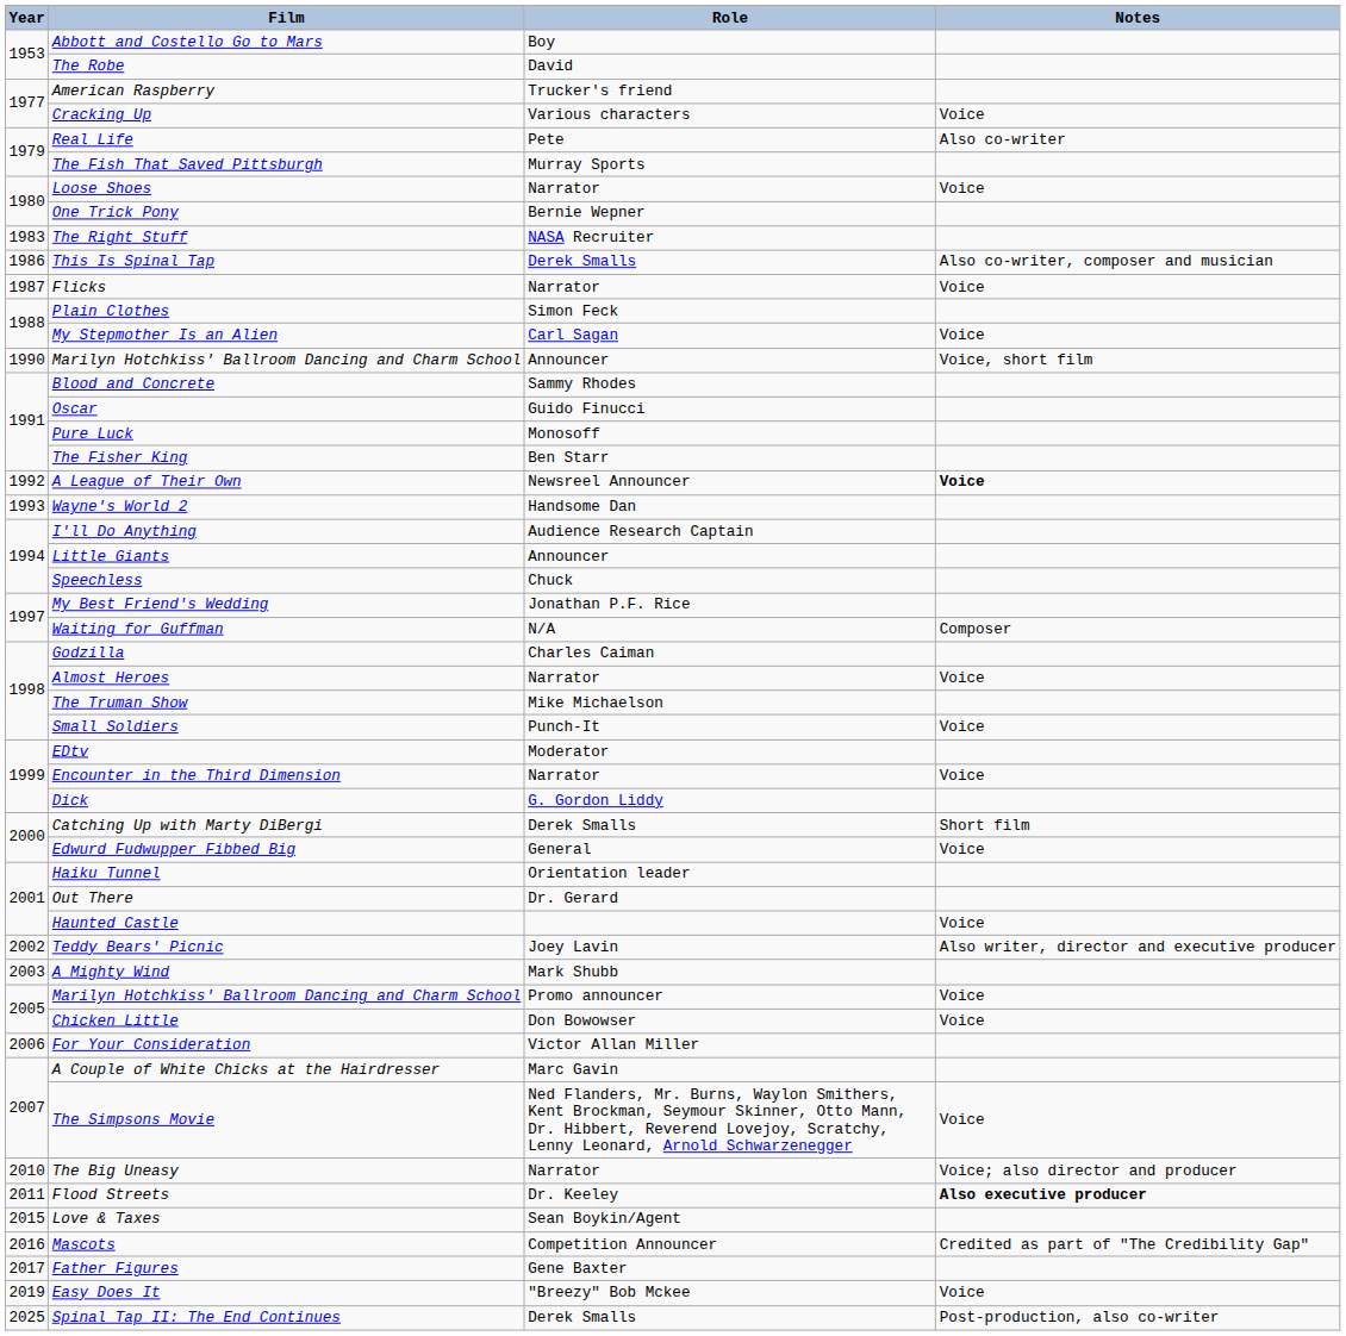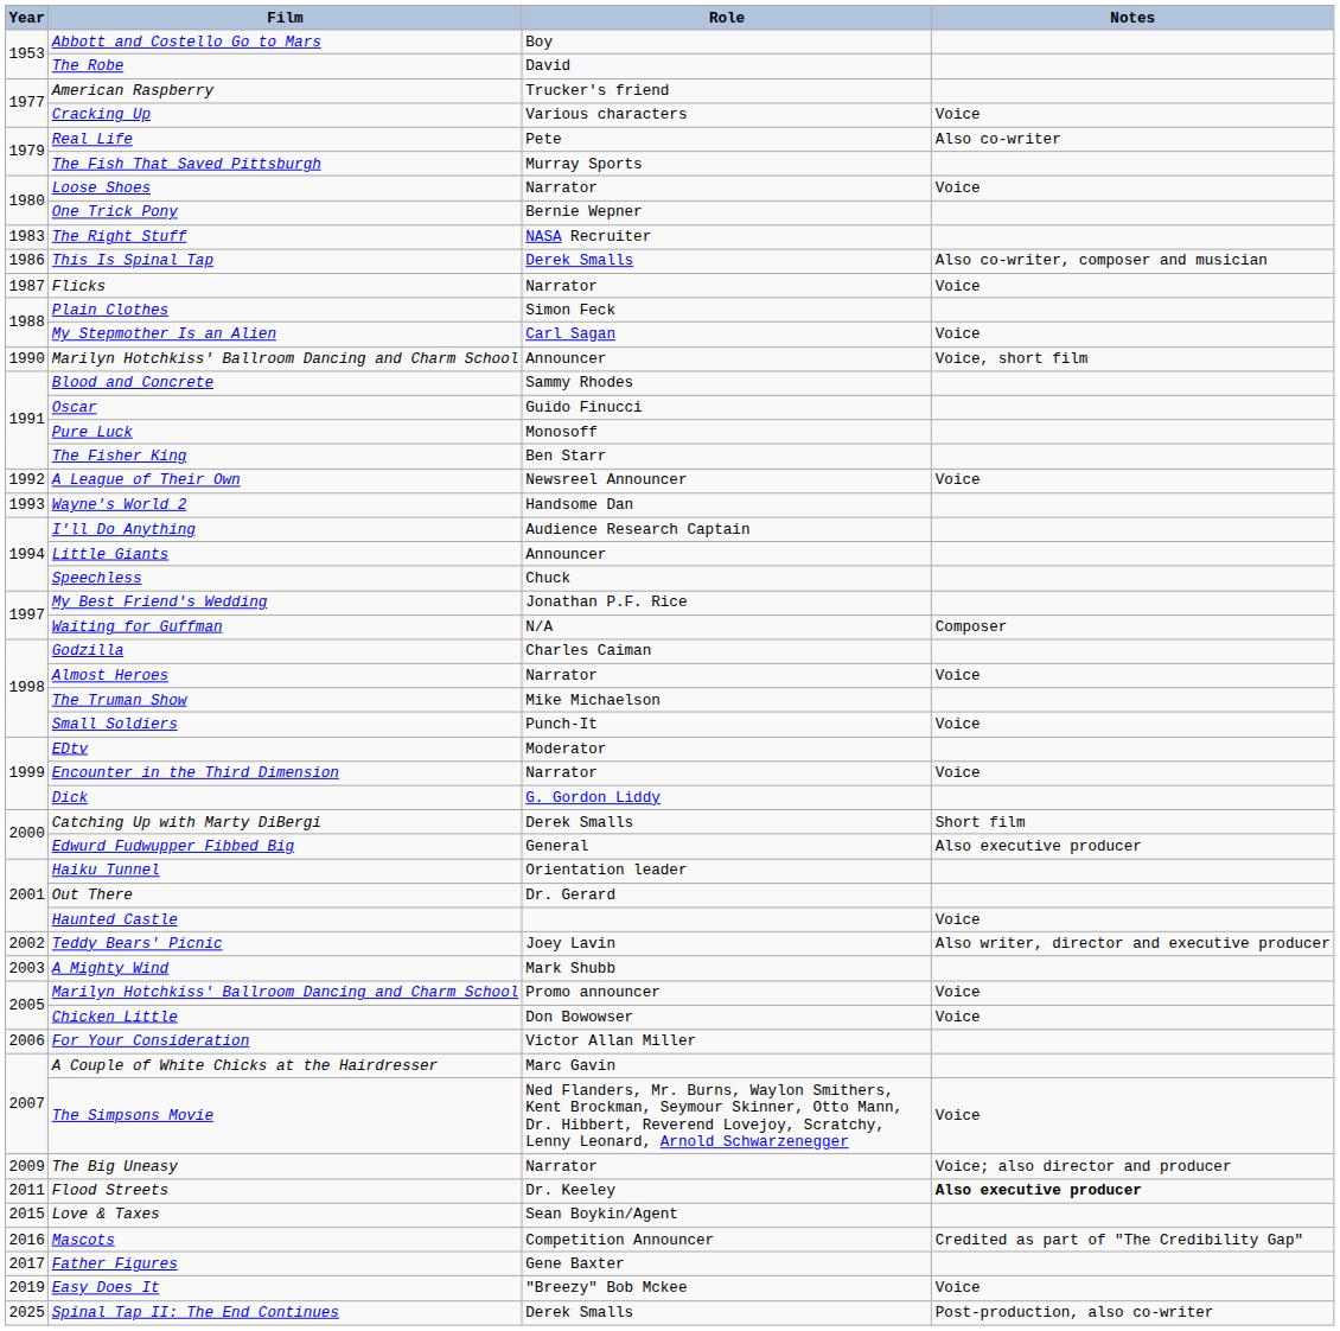 <table class="wikitable sortable">
 <tr style="text-align:center;">
 <th style="background:#B0C4DE;">Year</th>
 <th style="background:#B0C4DE;">Film</th>
 <th style="background:#B0C4DE;" width="350px">Role</th>
 <th style="background:#B0C4DE;">Notes</th>
 </tr>
 <tr>
 <td rowspan="2">1953</td>
 <td><em><a href='#'>Abbott and Costello Go to Mars</a></em></td>
 <td>Boy</td>
 <td></td>
 </tr>
 <tr>
 <td><em><a href='#'>The Robe</a></em></td>
 <td>David</td>
 <td></td>
 </tr>
 <tr>
 <td rowspan="2">1977</td>
 <td><em>American Raspberry</em></td>
 <td>Trucker's friend</td>
 <td></td>
 </tr>
 <tr>
 <td><em><a href='#'>Cracking Up</a></em></td>
 <td>Various characters</td>
 <td>Voice</td>
 </tr>
 <tr>
 <td rowspan="2">1979</td>
 <td><em><a href='#'>Real Life</a></em></td>
 <td>Pete</td>
 <td>Also co-writer</td>
 </tr>
 <tr>
 <td><em><a href='#'>The Fish That Saved Pittsburgh</a></em></td>
 <td>Murray Sports</td>
 <td></td>
 </tr>
 <tr>
 <td rowspan="2">1980</td>
 <td><em><a href='#'>Loose Shoes</a></em></td>
 <td>Narrator</td>
 <td>Voice</td>
 </tr>
 <tr>
 <td><em><a href='#'>One Trick Pony</a></em></td>
 <td>Bernie Wepner</td>
 <td></td>
 </tr>
 <tr>
 <td>1983</td>
 <td><em><a href='#'>The Right Stuff</a></em></td>
 <td><a href='#'>NASA</a> Recruiter</td>
 <td></td>
 </tr>
 <tr>
 <td>1986</td>
 <td><em><a href='#'>This Is Spinal Tap</a></em></td>
 <td><a href='#'>Derek Smalls</a></td>
 <td>Also co-writer, composer and musician</td>
 </tr>
 <tr>
 <td>1987</td>
 <td><em>Flicks</em></td>
 <td>Narrator</td>
 <td>Voice</td>
 </tr>
 <tr>
 <td rowspan="2">1988</td>
 <td><em><a href='#'>Plain Clothes</a></em></td>
 <td>Simon Feck</td>
 <td></td>
 </tr>
 <tr>
 <td><em><a href='#'>My Stepmother Is an Alien</a></em></td>
 <td><a href='#'>Carl Sagan</a></td>
 <td>Voice</td>
 </tr>
 <tr>
 <td>1990</td>
 <td><em>Marilyn Hotchkiss' Ballroom Dancing and Charm School</em></td>
 <td>Announcer</td>
 <td>Voice, short film</td>
 </tr>
 <tr>
 <td rowspan="4">1991</td>
 <td><em><a href='#'>Blood and Concrete</a></em></td>
 <td>Sammy Rhodes</td>
 <td></td>
 </tr>
 <tr>
 <td><em><a href='#'>Oscar</a></em></td>
 <td>Guido Finucci</td>
 <td></td>
 </tr>
 <tr>
 <td><em><a href='#'>Pure Luck</a></em></td>
 <td>Monosoff</td>
 <td></td>
 </tr>
 <tr>
 <td><em><a href='#'>The Fisher King</a></em></td>
 <td>Ben Starr</td>
 <td></td>
 </tr>
 <tr>
 <td>1992</td>
 <td><em><a href='#'>A League of Their Own</a></em></td>
 <td>Newsreel Announcer</td>
-<td><strong>Voice</strong></td>
+<td>Voice</td>
 </tr>
 <tr>
 <td>1993</td>
 <td><em><a href='#'>Wayne's World 2</a></em></td>
 <td>Handsome Dan</td>
 <td></td>
 </tr>
 <tr>
 <td rowspan="3">1994</td>
 <td><em><a href='#'>I'll Do Anything</a></em></td>
 <td>Audience Research Captain</td>
 <td></td>
 </tr>
 <tr>
 <td><em><a href='#'>Little Giants</a></em></td>
 <td>Announcer</td>
 <td></td>
 </tr>
 <tr>
 <td><em><a href='#'>Speechless</a></em></td>
 <td>Chuck</td>
 <td></td>
 </tr>
 <tr>
 <td rowspan="2">1997</td>
 <td><em><a href='#'>My Best Friend's Wedding</a></em></td>
 <td>Jonathan P.F. Rice</td>
 <td></td>
 </tr>
 <tr>
 <td><em><a href='#'>Waiting for Guffman</a></em></td>
 <td>N/A</td>
 <td>Composer</td>
 </tr>
 <tr>
 <td rowspan="4">1998</td>
 <td><em><a href='#'>Godzilla</a></em></td>
 <td>Charles Caiman</td>
 <td></td>
 </tr>
 <tr>
 <td><em><a href='#'>Almost Heroes</a></em></td>
 <td>Narrator</td>
 <td>Voice</td>
 </tr>
 <tr>
 <td><em><a href='#'>The Truman Show</a></em></td>
 <td>Mike Michaelson</td>
 <td></td>
 </tr>
 <tr>
 <td><em><a href='#'>Small Soldiers</a></em></td>
 <td>Punch-It</td>
 <td>Voice</td>
 </tr>
 <tr>
 <td rowspan="3">1999</td>
 <td><em><a href='#'>EDtv</a></em></td>
 <td>Moderator</td>
 <td></td>
 </tr>
 <tr>
 <td><em><a href='#'>Encounter in the Third Dimension</a></em></td>
 <td>Narrator</td>
 <td>Voice</td>
 </tr>
 <tr>
 <td><em><a href='#'>Dick</a></em></td>
 <td><a href='#'>G. Gordon Liddy</a></td>
 <td></td>
 </tr>
 <tr>
 <td rowspan="2">2000</td>
 <td><em>Catching Up with Marty DiBergi</em></td>
 <td>Derek Smalls</td>
 <td>Short film</td>
 </tr>
 <tr>
 <td><em><a href='#'>Edwurd Fudwupper Fibbed Big</a></em></td>
 <td>General</td>
-<td>Voice</td>
+<td>Also executive producer</td>
 </tr>
 <tr>
 <td rowspan="3">2001</td>
 <td><em><a href='#'>Haiku Tunnel</a></em></td>
 <td>Orientation leader</td>
 <td></td>
 </tr>
 <tr>
 <td><em>Out There</em></td>
 <td>Dr. Gerard</td>
 <td></td>
 </tr>
 <tr>
 <td><em><a href='#'>Haunted Castle</a></em></td>
 <td></td>
 <td>Voice</td>
 </tr>
 <tr>
 <td>2002</td>
 <td><em><a href='#'>Teddy Bears' Picnic</a></em></td>
 <td>Joey Lavin</td>
 <td>Also writer, director and executive producer</td>
 </tr>
 <tr>
 <td>2003</td>
 <td><em><a href='#'>A Mighty Wind</a></em></td>
 <td>Mark Shubb</td>
 <td></td>
 </tr>
 <tr>
 <td rowspan="2">2005</td>
 <td><em><a href='#'>Marilyn Hotchkiss' Ballroom Dancing and Charm School</a></em></td>
 <td>Promo announcer</td>
 <td>Voice</td>
 </tr>
 <tr>
 <td><em><a href='#'>Chicken Little</a></em></td>
 <td>Don Bowowser</td>
 <td>Voice</td>
 </tr>
 <tr>
 <td>2006</td>
 <td><em><a href='#'>For Your Consideration</a></em></td>
 <td>Victor Allan Miller</td>
 <td></td>
 </tr>
 <tr>
 <td rowspan="2">2007</td>
 <td><em>A Couple of White Chicks at the Hairdresser</em></td>
 <td>Marc Gavin</td>
 <td></td>
 </tr>
 <tr>
 <td><em><a href='#'>The Simpsons Movie</a></em></td>
 <td>Ned Flanders, Mr. Burns, Waylon Smithers, Kent Brockman, Seymour Skinner, Otto Mann, Dr. Hibbert, Reverend Lovejoy, Scratchy, Lenny Leonard, <a href='#'>Arnold Schwarzenegger</a></td>
 <td>Voice</td>
 </tr>
 <tr>
-<td>2010</td>
+<td>2009</td>
 <td><em>The Big Uneasy</em></td>
 <td>Narrator</td>
 <td>Voice; also director and producer</td>
 </tr>
 <tr>
 <td>2011</td>
 <td><em>Flood Streets</em></td>
 <td>Dr. Keeley</td>
 <td><strong>Also executive producer</strong></td>
 </tr>
 <tr>
 <td>2015</td>
 <td><em>Love & Taxes</em></td>
 <td>Sean Boykin/Agent</td>
 <td></td>
 </tr>
 <tr>
 <td>2016</td>
 <td><em><a href='#'>Mascots</a></em></td>
 <td>Competition Announcer</td>
 <td>Credited as part of "The Credibility Gap"</td>
 </tr>
 <tr>
 <td>2017</td>
 <td><em><a href='#'>Father Figures</a></em></td>
 <td>Gene Baxter</td>
 <td></td>
 </tr>
 <tr>
 <td>2019</td>
 <td><em><a href='#'>Easy Does It</a></em></td>
 <td>"Breezy" Bob Mckee</td>
 <td>Voice</td>
 </tr>
 <tr>
 <td>2025</td>
 <td><em><a href='#'>Spinal Tap II: The End Continues</a></em></td>
 <td>Derek Smalls</td>
 <td>Post-production, also co-writer</td>
 </tr>
 </table>
